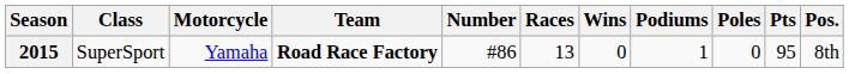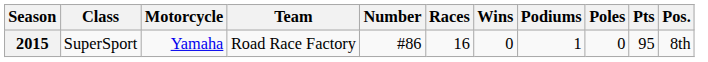 <table class="wikitable">
 <tr>
 <th>Season</th>
 <th>Class</th>
 <th>Motorcycle</th>
 <th>Team</th>
 <th>Number</th>
 <th>Races</th>
 <th>Wins</th>
 <th>Podiums</th>
 <th>Poles</th>
 <th>Pts</th>
 <th>Pos.</th>
 </tr>
 <tr align="right">
 <th>2015</th>
 <td>SuperSport</td>
 <td><a href='#'>Yamaha</a></td>
-<td><strong>Road Race Factory</strong></td>
+<td>Road Race Factory</td>
 <td>#86</td>
-<td>13</td>
+<td>16</td>
 <td>0</td>
 <td>1</td>
 <td>0</td>
 <td>95</td>
 <td>8th</td>
 </tr>
 </table>
